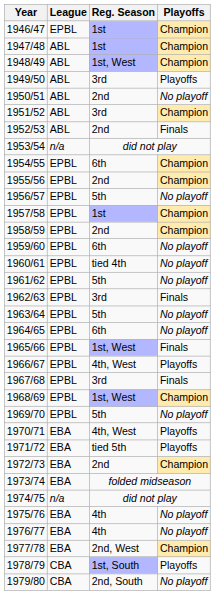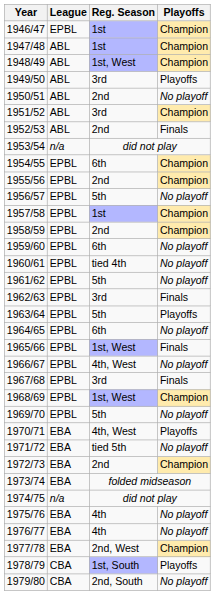 <table class="wikitable">
 <tr>
 <th>Year</th>
 <th>League</th>
 <th>Reg. Season</th>
 <th>Playoffs</th>
 </tr>
 <tr>
 <td>1946/47</td>
 <td>EPBL</td>
 <td bgcolor="B3B7FF">1st</td>
 <td bgcolor="FFEBAD">Champion</td>
 </tr>
 <tr>
 <td>1947/48</td>
 <td>ABL</td>
 <td bgcolor="B3B7FF">1st</td>
 <td bgcolor="FFEBAD">Champion</td>
 </tr>
 <tr>
 <td>1948/49</td>
 <td>ABL</td>
 <td bgcolor="B3B7FF">1st, West</td>
 <td bgcolor="FFEBAD">Champion</td>
 </tr>
 <tr>
 <td>1949/50</td>
 <td>ABL</td>
 <td>3rd</td>
 <td>Playoffs</td>
 </tr>
 <tr>
 <td>1950/51</td>
 <td>ABL</td>
 <td>2nd</td>
 <td><em>No playoff</em></td>
 </tr>
 <tr>
 <td>1951/52</td>
 <td>ABL</td>
 <td>3rd</td>
 <td bgcolor="FFEBAD">Champion</td>
 </tr>
 <tr>
 <td>1952/53</td>
 <td>ABL</td>
 <td>2nd</td>
 <td>Finals</td>
 </tr>
 <tr>
 <td>1953/54</td>
 <td><em>n/a</em></td>
 <td colspan="2" align="center"><em>did not play</em></td>
 </tr>
 <tr>
 <td>1954/55</td>
 <td>EPBL</td>
 <td>6th</td>
 <td bgcolor="FFEBAD">Champion</td>
 </tr>
 <tr>
 <td>1955/56</td>
 <td>EPBL</td>
 <td>2nd</td>
 <td bgcolor="FFEBAD">Champion</td>
 </tr>
 <tr>
 <td>1956/57</td>
 <td>EPBL</td>
 <td>5th</td>
 <td><em>No playoff</em></td>
 </tr>
 <tr>
 <td>1957/58</td>
 <td>EPBL</td>
 <td bgcolor="B3B7FF">1st</td>
 <td bgcolor="FFEBAD">Champion</td>
 </tr>
 <tr>
 <td>1958/59</td>
 <td>EPBL</td>
 <td>2nd</td>
 <td bgcolor="FFEBAD">Champion</td>
 </tr>
 <tr>
 <td>1959/60</td>
 <td>EPBL</td>
 <td>6th</td>
 <td><em>No playoff</em></td>
 </tr>
 <tr>
 <td>1960/61</td>
 <td>EPBL</td>
 <td>tied 4th</td>
 <td><em>No playoff</em></td>
 </tr>
 <tr>
 <td>1961/62</td>
 <td>EPBL</td>
 <td>5th</td>
 <td><em>No playoff</em></td>
 </tr>
 <tr>
 <td>1962/63</td>
 <td>EPBL</td>
 <td>3rd</td>
 <td>Finals</td>
 </tr>
 <tr>
 <td>1963/64</td>
 <td>EPBL</td>
 <td>5th</td>
-<td><em>No playoff</em></td>
+<td>Playoffs</td>
 </tr>
 <tr>
 <td>1964/65</td>
 <td>EPBL</td>
 <td>6th</td>
 <td><em>No playoff</em></td>
 </tr>
 <tr>
 <td>1965/66</td>
 <td>EPBL</td>
 <td bgcolor="B3B7FF">1st, West</td>
 <td>Finals</td>
 </tr>
 <tr>
 <td>1966/67</td>
 <td>EPBL</td>
 <td>4th, West</td>
-<td>Playoffs</td>
+<td><em>No playoff</em></td>
 </tr>
 <tr>
 <td>1967/68</td>
 <td>EPBL</td>
 <td>3rd</td>
 <td>Finals</td>
 </tr>
 <tr>
 <td>1968/69</td>
 <td>EPBL</td>
 <td bgcolor="B3B7FF">1st, West</td>
 <td bgcolor="FFEBAD">Champion</td>
 </tr>
 <tr>
 <td>1969/70</td>
 <td>EPBL</td>
 <td>5th</td>
 <td><em>No playoff</em></td>
 </tr>
 <tr>
 <td>1970/71</td>
 <td>EBA</td>
 <td>4th, West</td>
 <td>Playoffs</td>
 </tr>
 <tr>
 <td>1971/72</td>
 <td>EBA</td>
 <td>tied 5th</td>
-<td>Playoffs</td>
+<td><em>No playoff</em></td>
 </tr>
 <tr>
 <td>1972/73</td>
 <td>EBA</td>
 <td>2nd</td>
 <td bgcolor="FFEBAD">Champion</td>
 </tr>
 <tr>
 <td>1973/74</td>
 <td>EBA</td>
 <td colspan="2" align="center"><em>folded midseason</em></td>
 </tr>
 <tr>
 <td>1974/75</td>
 <td><em>n/a</em></td>
 <td colspan="2" align="center"><em>did not play</em></td>
 </tr>
 <tr>
 <td>1975/76</td>
 <td>EBA</td>
 <td>4th</td>
 <td><em>No playoff</em></td>
 </tr>
 <tr>
 <td>1976/77</td>
 <td>EBA</td>
 <td>4th</td>
 <td><em>No playoff</em></td>
 </tr>
 <tr>
 <td>1977/78</td>
 <td>EBA</td>
 <td>2nd, West</td>
 <td bgcolor="FFEBAD">Champion</td>
 </tr>
 <tr>
 <td>1978/79</td>
 <td>CBA</td>
 <td bgcolor="B3B7FF">1st, South</td>
 <td>Playoffs</td>
 </tr>
 <tr>
 <td>1979/80</td>
 <td>CBA</td>
 <td>2nd, South</td>
 <td><em>No playoff</em></td>
 </tr>
 </table>
